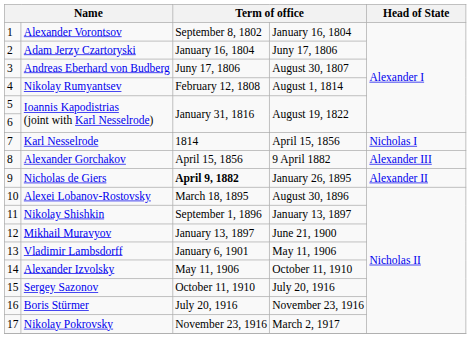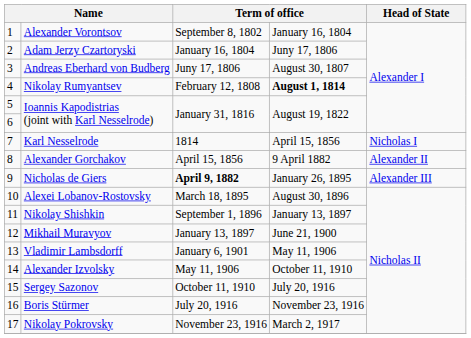 <table class="wikitable">
 <tr>
 <th colspan="2">Name</th>
 <th colspan="2" width="130">Term of office</th>
 <th width="130">Head of State</th>
 </tr>
 <tr>
 <td>1</td>
 <td><a href='#'>Alexander Vorontsov</a></td>
 <td>September 8, 1802</td>
 <td>January 16, 1804</td>
 <td rowspan="7"><a href='#'>Alexander I</a></td>
 </tr>
 <tr>
 <td>2</td>
 <td><a href='#'>Adam Jerzy Czartoryski</a></td>
 <td>January 16, 1804</td>
 <td>Juny 17, 1806</td>
 </tr>
 <tr>
 <td>3</td>
 <td><a href='#'>Andreas Eberhard von Budberg</a></td>
 <td>Juny 17, 1806</td>
 <td>August 30, 1807</td>
 </tr>
 <tr>
 <td>4</td>
 <td><a href='#'>Nikolay Rumyantsev</a></td>
 <td>February 12, 1808</td>
-<td>August 1, 1814</td>
+<td><strong>August 1, 1814</strong></td>
 </tr>
 <tr>
 <td>5</td>
 <td rowspan="2"><a href='#'>Ioannis Kapodistrias</a><br>(joint with <a href='#'>Karl Nesselrode</a>)</td>
 <td rowspan="2">January 31, 1816</td>
 <td rowspan="2">August 19, 1822</td>
 </tr>
 <tr>
 <td>6</td>
 </tr>
 <tr>
 <td rowspan="2">7</td>
 <td rowspan="2"><a href='#'>Karl Nesselrode</a></td>
 <td rowspan="2">1814</td>
 <td rowspan="2">April 15, 1856</td>
 </tr>
 <tr>
 <td><a href='#'>Nicholas I</a></td>
 </tr>
 <tr>
 <td>8</td>
 <td><a href='#'>Alexander Gorchakov</a></td>
 <td>April 15, 1856</td>
 <td>9 April 1882</td>
-<td><a href='#'>Alexander III</a></td>
+<td><a href='#'>Alexander II</a></td>
 </tr>
 <tr>
 <td>9</td>
 <td><a href='#'>Nicholas de Giers</a></td>
 <td><strong>April 9, 1882</strong></td>
 <td>January 26, 1895</td>
-<td><a href='#'>Alexander II</a></td>
+<td><a href='#'>Alexander III</a></td>
 </tr>
 <tr>
 <td>10</td>
 <td><a href='#'>Alexei Lobanov-Rostovsky</a></td>
 <td>March 18, 1895</td>
 <td>August 30, 1896</td>
 <td rowspan="8"><a href='#'>Nicholas II</a></td>
 </tr>
 <tr>
 <td>11</td>
 <td><a href='#'>Nikolay Shishkin</a></td>
 <td>September 1, 1896</td>
 <td>January 13, 1897</td>
 </tr>
 <tr>
 <td>12</td>
 <td><a href='#'>Mikhail Muravyov</a></td>
 <td>January 13, 1897</td>
 <td>June 21, 1900</td>
 </tr>
 <tr>
 <td>13</td>
 <td><a href='#'>Vladimir Lambsdorff</a></td>
 <td>January 6, 1901</td>
 <td>May 11, 1906</td>
 </tr>
 <tr>
 <td>14</td>
 <td><a href='#'>Alexander Izvolsky</a></td>
 <td>May 11, 1906</td>
 <td>October 11, 1910</td>
 </tr>
 <tr>
 <td>15</td>
 <td><a href='#'>Sergey Sazonov</a></td>
 <td>October 11, 1910</td>
 <td>July 20, 1916</td>
 </tr>
 <tr>
 <td>16</td>
 <td><a href='#'>Boris Stürmer</a></td>
 <td>July 20, 1916</td>
 <td>November 23, 1916</td>
 </tr>
 <tr>
 <td>17</td>
 <td><a href='#'>Nikolay Pokrovsky</a></td>
 <td>November 23, 1916</td>
 <td>March 2, 1917</td>
 </tr>
 <tr>
 </tr>
 </table>
